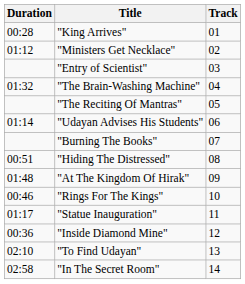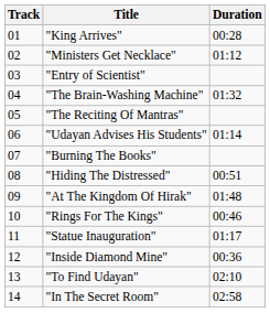 <table class="wikitable sortable">
 <tr>
+<th>Track</th>
+<th>Title</th>
 <th>Duration</th>
-<th>Title</th>
-<th>Track</th>
 </tr>
 <tr>
+<td>01</td>
+<td>"King Arrives"</td>
 <td>00:28</td>
-<td>"King Arrives"</td>
-<td>01</td>
 </tr>
 <tr>
+<td>02</td>
+<td>"Ministers Get Necklace"</td>
 <td>01:12</td>
-<td>"Ministers Get Necklace"</td>
-<td>02</td>
 </tr>
 <tr>
+<td>03</td>
+<td>"Entry of Scientist"</td>
 <td></td>
-<td>"Entry of Scientist"</td>
-<td>03</td>
 </tr>
 <tr>
+<td>04</td>
+<td>"The Brain-Washing Machine"</td>
 <td>01:32</td>
-<td>"The Brain-Washing Machine"</td>
-<td>04</td>
 </tr>
 <tr>
+<td>05</td>
+<td>"The Reciting Of Mantras"</td>
 <td></td>
-<td>"The Reciting Of Mantras"</td>
-<td>05</td>
 </tr>
 <tr>
+<td>06</td>
+<td>"Udayan Advises His Students"</td>
 <td>01:14</td>
-<td>"Udayan Advises His Students"</td>
-<td>06</td>
 </tr>
 <tr>
+<td>07</td>
+<td>"Burning The Books"</td>
 <td></td>
-<td>"Burning The Books"</td>
-<td>07</td>
 </tr>
 <tr>
+<td>08</td>
+<td>"Hiding The Distressed"</td>
 <td>00:51</td>
-<td>"Hiding The Distressed"</td>
-<td>08</td>
 </tr>
 <tr>
+<td>09</td>
+<td>"At The Kingdom Of Hirak"</td>
 <td>01:48</td>
-<td>"At The Kingdom Of Hirak"</td>
-<td>09</td>
 </tr>
 <tr>
+<td>10</td>
+<td>"Rings For The Kings"</td>
 <td>00:46</td>
-<td>"Rings For The Kings"</td>
-<td>10</td>
 </tr>
 <tr>
+<td>11</td>
+<td>"Statue Inauguration"</td>
 <td>01:17</td>
-<td>"Statue Inauguration"</td>
-<td>11</td>
 </tr>
 <tr>
+<td>12</td>
+<td>"Inside Diamond Mine"</td>
 <td>00:36</td>
-<td>"Inside Diamond Mine"</td>
-<td>12</td>
 </tr>
 <tr>
+<td>13</td>
+<td>"To Find Udayan"</td>
 <td>02:10</td>
-<td>"To Find Udayan"</td>
-<td>13</td>
 </tr>
 <tr>
+<td>14</td>
+<td>"In The Secret Room"</td>
 <td>02:58</td>
-<td>"In The Secret Room"</td>
-<td>14</td>
 </tr>
 </table>
